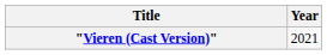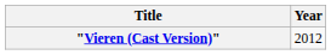 <table class="wikitable plainrowheaders" style="text-align:left;">
 <tr>
 <th scope="col" style="width:20em;">Title</th>
 <th scope="col">Year</th>
 </tr>
 <tr>
 <th scope="row">"<a href='#'>Vieren (Cast Version)</a>"<br></th>
-<td>2021</td>
+<td>2012</td>
 </tr>
 </table>
